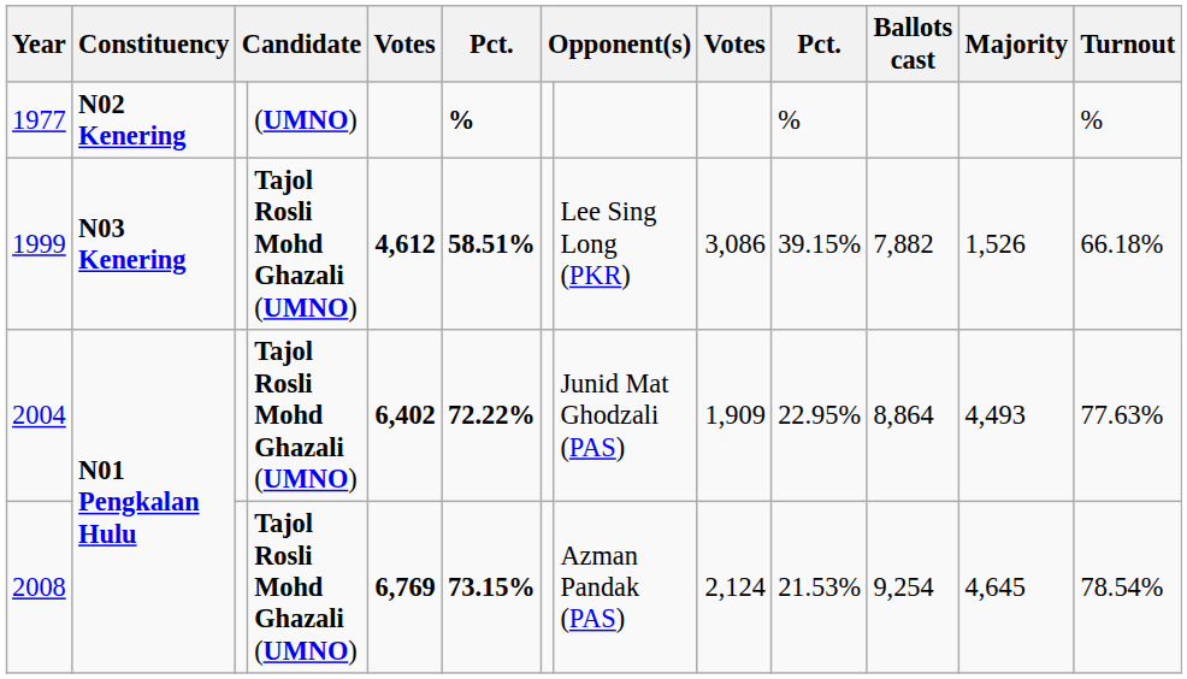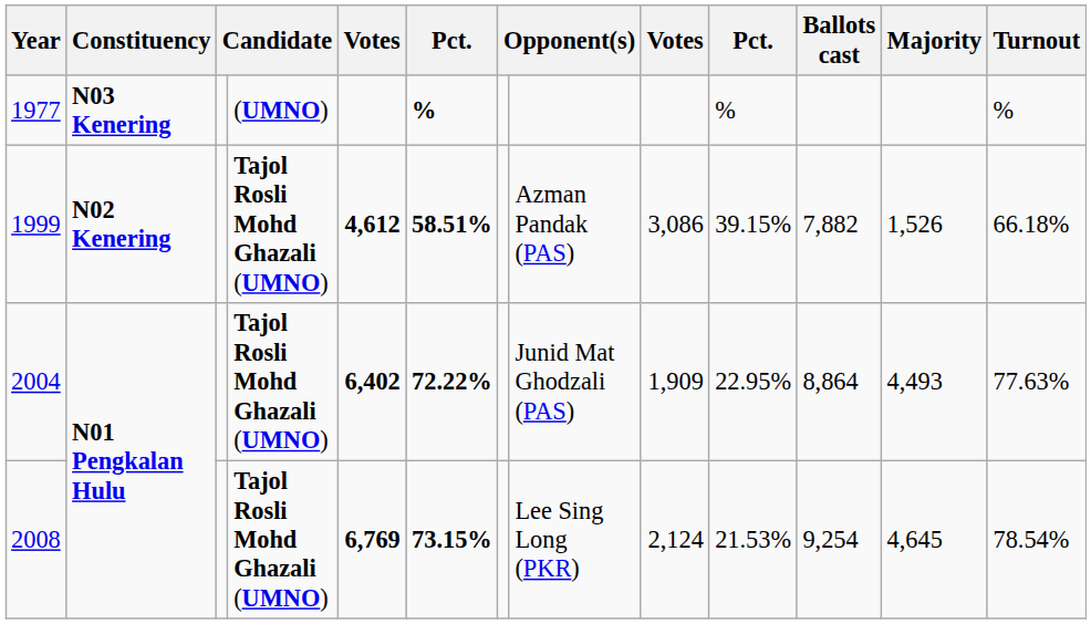 <table class="wikitable" style="margin:0.5em ; font-size:95%">
 <tr>
 <th>Year</th>
 <th>Constituency</th>
 <th colspan="2">Candidate</th>
 <th>Votes</th>
 <th>Pct.</th>
 <th colspan="2">Opponent(s)</th>
 <th>Votes</th>
 <th>Pct.</th>
 <th>Ballots cast</th>
 <th>Majority</th>
 <th>Turnout</th>
 </tr>
 <tr>
 <td><a href='#'>1977</a></td>
-<td><strong>N02 <a href='#'>Kenering</a></strong></td>
+<td><strong>N03 <a href='#'>Kenering</a></strong></td>
 <td></td>
 <td> (<a href='#'><strong>UMNO</strong></a>)</td>
 <td></td>
 <td><strong>%</strong></td>
 <td></td>
 <td></td>
 <td></td>
 <td>%</td>
 <td></td>
 <td></td>
 <td>%</td>
 </tr>
 <tr>
 <td><a href='#'>1999</a></td>
-<td><strong>N03 <a href='#'>Kenering</a></strong></td>
+<td><strong>N02 <a href='#'>Kenering</a></strong></td>
 <td></td>
 <td><strong>Tajol Rosli Mohd Ghazali</strong> (<a href='#'><strong>UMNO</strong></a>)</td>
 <td align=right><strong>4,612</strong></td>
 <td><strong>58.51%</strong></td>
 <td></td>
-<td>Lee Sing Long (<a href='#'>PKR</a>)</td>
+<td>Azman Pandak (<a href='#'>PAS</a>)</td>
 <td align=right>3,086</td>
 <td>39.15%</td>
 <td>7,882</td>
 <td>1,526</td>
 <td>66.18%</td>
 </tr>
 <tr>
 <td><a href='#'>2004</a></td>
 <td rowspan="2"><strong>N01 <a href='#'>Pengkalan Hulu</a></strong></td>
 <td></td>
 <td><strong>Tajol Rosli Mohd Ghazali</strong> (<a href='#'><strong>UMNO</strong></a>)</td>
 <td align=right><strong>6,402</strong></td>
 <td><strong>72.22%</strong></td>
 <td></td>
 <td>Junid Mat Ghodzali (<a href='#'>PAS</a>)</td>
 <td align=right>1,909</td>
 <td>22.95%</td>
 <td>8,864</td>
 <td>4,493</td>
 <td>77.63%</td>
 </tr>
 <tr>
 <td><a href='#'>2008</a></td>
 <td></td>
 <td><strong>Tajol Rosli Mohd Ghazali</strong> (<a href='#'><strong>UMNO</strong></a>)</td>
 <td align=right><strong>6,769</strong></td>
 <td><strong>73.15%</strong></td>
 <td></td>
-<td>Azman Pandak (<a href='#'>PAS</a>)</td>
+<td>Lee Sing Long (<a href='#'>PKR</a>)</td>
 <td align=right>2,124</td>
 <td>21.53%</td>
 <td>9,254</td>
 <td>4,645</td>
 <td>78.54%</td>
 </tr>
 </table>
